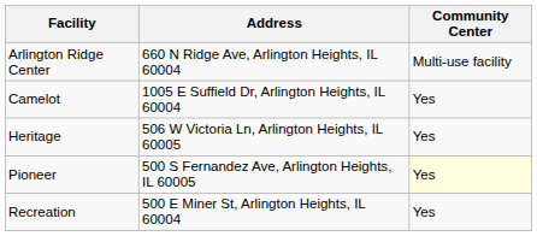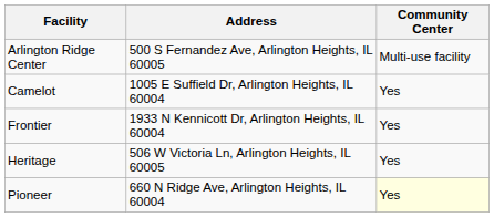 <table class="wikitable">
 <tr>
 <th>Facility</th>
 <th>Address</th>
 <th>Community Center</th>
 </tr>
 <tr>
 <td>Arlington Ridge Center</td>
-<td>660 N Ridge Ave, Arlington Heights, IL 60004</td>
+<td>500 S Fernandez Ave, Arlington Heights, IL 60005</td>
 <td>Multi-use facility</td>
 </tr>
 <tr>
 <td>Camelot</td>
 <td>1005 E Suffield Dr, Arlington Heights, IL 60004</td>
+<td>Yes</td>
+</tr>
+<tr>
+<td>Frontier</td>
+<td>1933 N Kennicott Dr, Arlington Heights, IL 60004</td>
 <td>Yes</td>
 </tr>
 <tr>
 <td>Heritage</td>
 <td>506 W Victoria Ln, Arlington Heights, IL 60005</td>
 <td>Yes</td>
 </tr>
 <tr>
 <td>Pioneer</td>
-<td>500 S Fernandez Ave, Arlington Heights, IL 60005</td>
+<td>660 N Ridge Ave, Arlington Heights, IL 60004</td>
 <td style="background: lightyellow;">Yes</td>
 </tr>
-<tr>
-<td>Recreation</td>
-<td>500 E Miner St, Arlington Heights, IL 60004</td>
-<td>Yes</td>
-</tr>
 </table>
